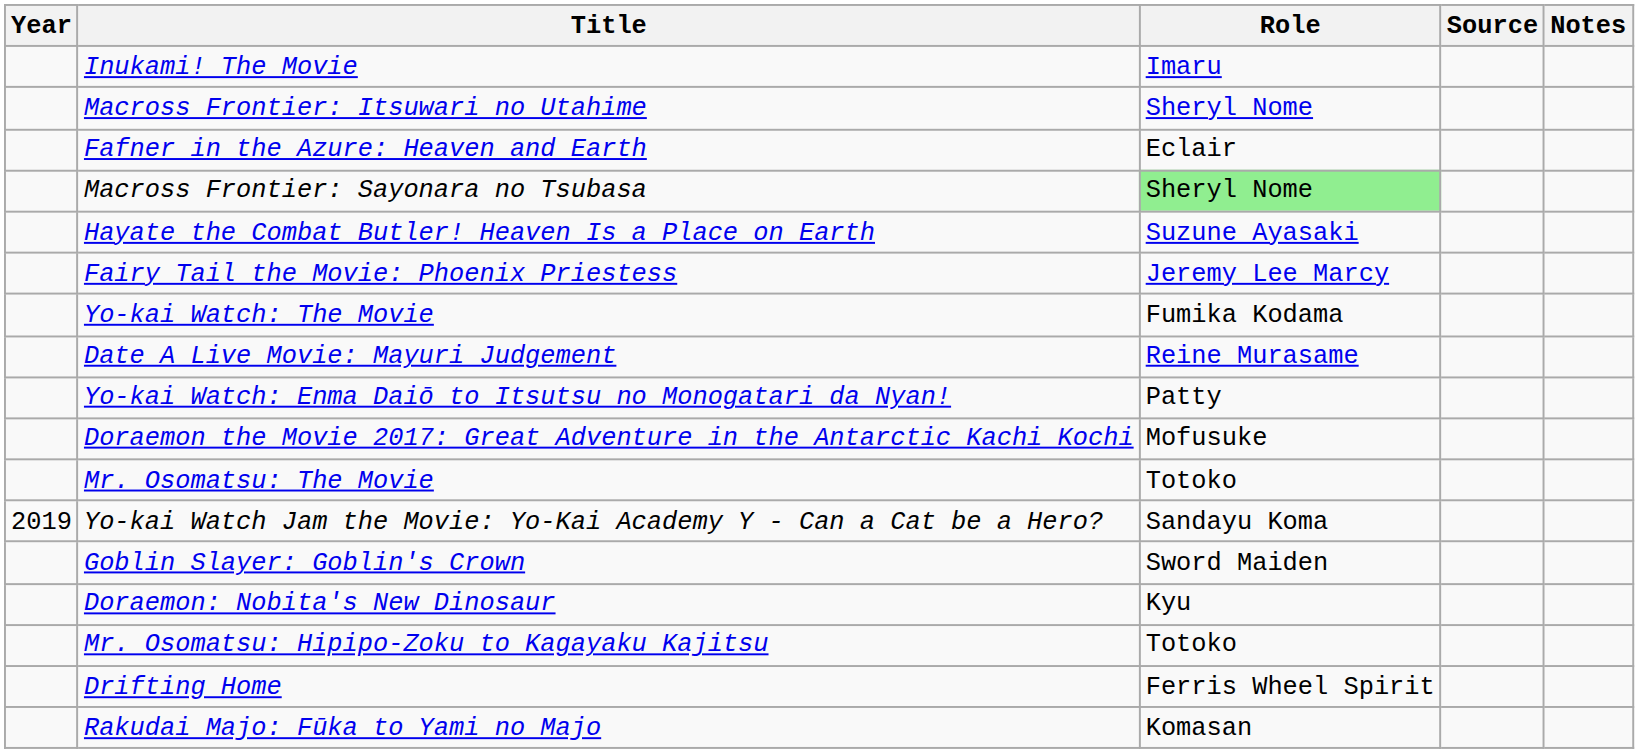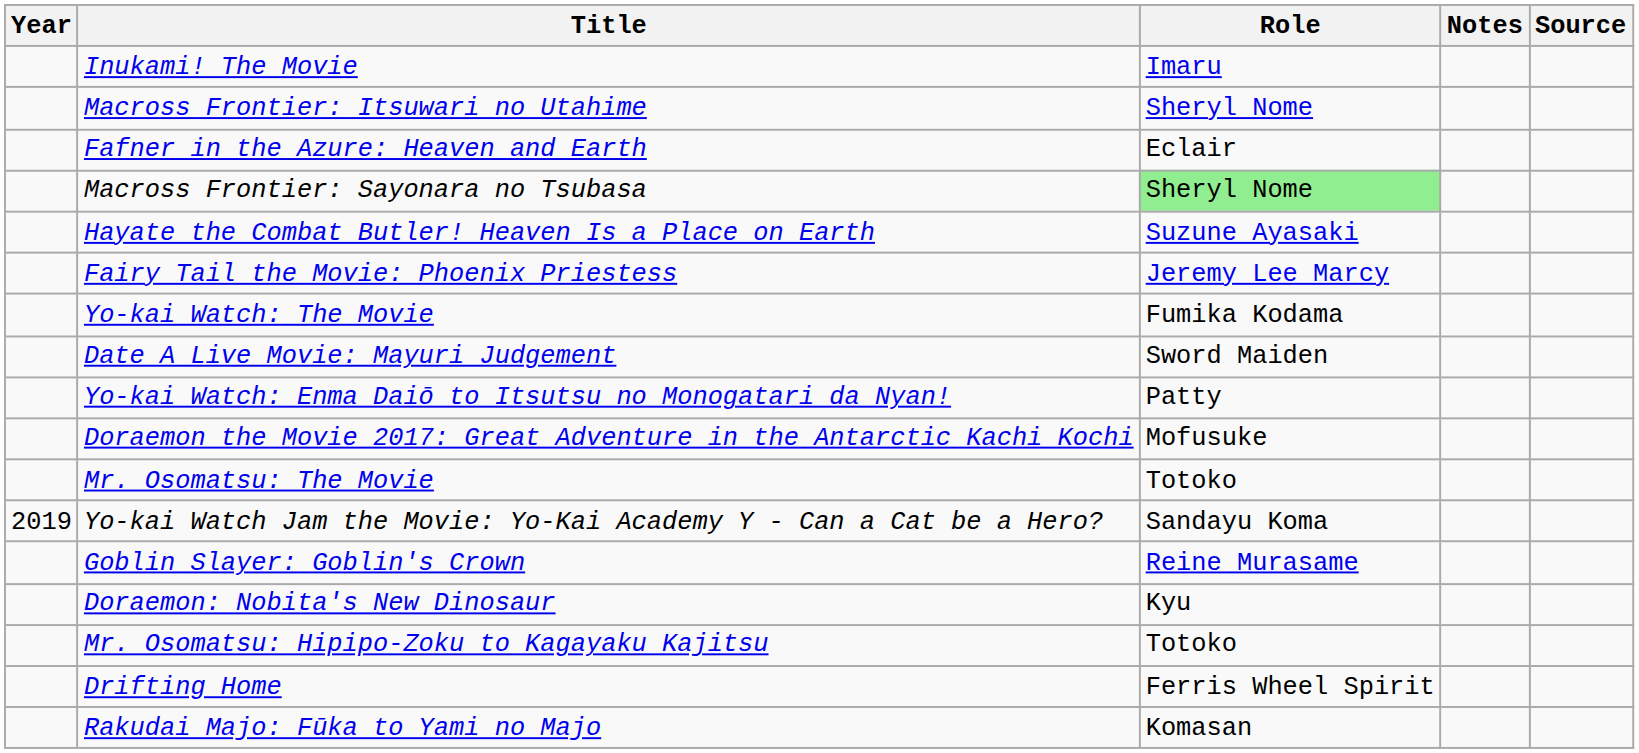 <table class="wikitable sortable plainrowheaders">
 <tr>
 <th>Year</th>
 <th>Title</th>
 <th>Role</th>
+<th class="unsortable">Notes</th>
 <th class="unsortable">Source</th>
-<th class="unsortable">Notes</th>
 </tr>
 <tr>
 <td></td>
 <td><em><a href='#'>Inukami! The Movie</a></em></td>
 <td><a href='#'>Imaru</a></td>
 <td></td>
 <td></td>
 </tr>
 <tr>
 <td></td>
 <td><em><a href='#'>Macross Frontier: Itsuwari no Utahime</a></em></td>
 <td><a href='#'>Sheryl Nome</a></td>
 <td></td>
 <td></td>
 </tr>
 <tr>
 <td></td>
 <td><em><a href='#'>Fafner in the Azure: Heaven and Earth</a></em></td>
 <td>Eclair</td>
 <td></td>
 <td></td>
 </tr>
 <tr>
 <td></td>
 <td><em>Macross Frontier: Sayonara no Tsubasa</em></td>
 <td style="background: lightgreen;">Sheryl Nome</td>
 <td></td>
 <td></td>
 </tr>
 <tr>
 <td></td>
 <td><em><a href='#'>Hayate the Combat Butler! Heaven Is a Place on Earth</a></em></td>
 <td><a href='#'>Suzune Ayasaki</a></td>
 <td></td>
 <td></td>
 </tr>
 <tr>
 <td></td>
 <td><em><a href='#'>Fairy Tail the Movie: Phoenix Priestess</a></em></td>
 <td><a href='#'>Jeremy Lee Marcy</a></td>
 <td></td>
 <td></td>
 </tr>
 <tr>
 <td></td>
 <td><em><a href='#'>Yo-kai Watch: The Movie</a></em></td>
 <td>Fumika Kodama</td>
 <td></td>
 <td></td>
 </tr>
 <tr>
 <td></td>
 <td><em><a href='#'>Date A Live Movie: Mayuri Judgement</a></em></td>
-<td><a href='#'>Reine Murasame</a></td>
+<td>Sword Maiden</td>
 <td></td>
 <td></td>
 </tr>
 <tr>
 <td></td>
 <td><em><a href='#'>Yo-kai Watch: Enma Daiō to Itsutsu no Monogatari da Nyan!</a></em></td>
 <td>Patty</td>
 <td></td>
 <td></td>
 </tr>
 <tr>
 <td></td>
 <td><em><a href='#'>Doraemon the Movie 2017: Great Adventure in the Antarctic Kachi Kochi</a></em></td>
 <td>Mofusuke</td>
 <td></td>
 <td></td>
 </tr>
 <tr>
 <td></td>
 <td><em><a href='#'>Mr. Osomatsu: The Movie</a></em></td>
 <td>Totoko</td>
 <td></td>
 <td></td>
 </tr>
 <tr>
 <td>2019</td>
 <td><em>Yo-kai Watch Jam the Movie: Yo-Kai Academy Y - Can a Cat be a Hero?</em></td>
 <td>Sandayu Koma</td>
 <td></td>
 <td></td>
 </tr>
 <tr>
 <td></td>
 <td><em><a href='#'>Goblin Slayer: Goblin's Crown</a></em></td>
-<td>Sword Maiden</td>
+<td><a href='#'>Reine Murasame</a></td>
 <td></td>
 <td></td>
 </tr>
 <tr>
 <td></td>
 <td><em><a href='#'>Doraemon: Nobita's New Dinosaur</a></em></td>
 <td>Kyu</td>
 <td></td>
 <td></td>
 </tr>
 <tr>
 <td></td>
 <td><em><a href='#'>Mr. Osomatsu: Hipipo-Zoku to Kagayaku Kajitsu</a></em></td>
 <td>Totoko</td>
 <td></td>
 <td></td>
 </tr>
 <tr>
 <td></td>
 <td><em><a href='#'>Drifting Home</a></em></td>
 <td>Ferris Wheel Spirit</td>
 <td></td>
 <td></td>
 </tr>
 <tr>
 <td></td>
 <td><em><a href='#'>Rakudai Majo: Fūka to Yami no Majo</a></em></td>
 <td>Komasan</td>
 <td></td>
 <td></td>
 </tr>
 </table>
